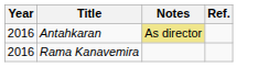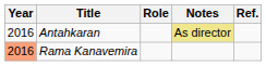 <table class="wikitable">
 <tr>
 <th>Year</th>
 <th>Title</th>
+<th>Role</th>
 <th>Notes</th>
 <th scope="col" class="unsortable">Ref.</th>
 </tr>
 <tr>
 <td>2016</td>
 <td><em>Antahkaran</em></td>
+<td></td>
 <td style="background: khaki;">As director</td>
 <td></td>
 </tr>
 <tr>
-<td>2016</td>
+<td style="background: lightsalmon;">2016</td>
 <td><em>Rama Kanavemira</em></td>
+<td></td>
 <td></td>
 <td></td>
 </tr>
 </table>
